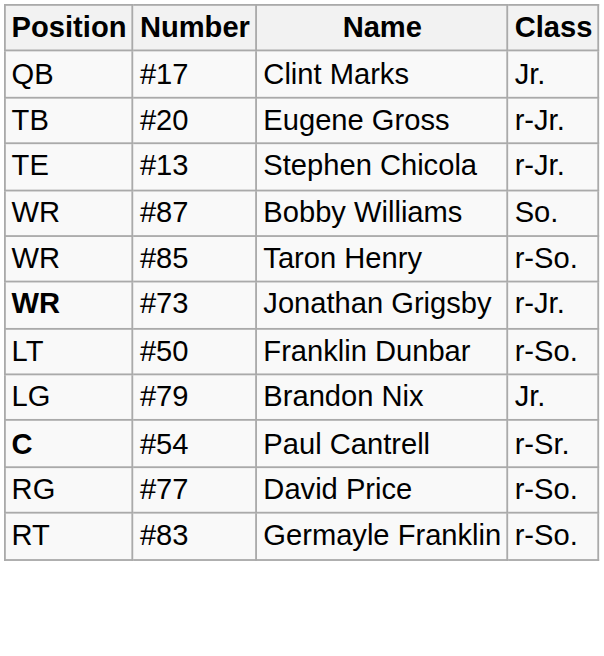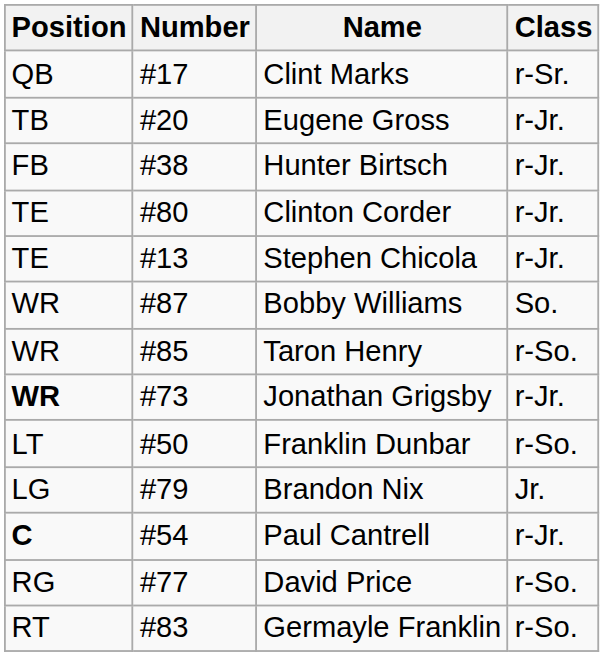 <table class="wikitable">
 <tr>
 <th><strong>Position</strong></th>
 <th><strong>Number</strong></th>
 <th><strong>Name</strong></th>
 <th><strong>Class</strong></th>
 </tr>
 <tr>
 <td>QB</td>
 <td>#17</td>
 <td>Clint Marks</td>
-<td>Jr.</td>
+<td>r-Sr.</td>
 </tr>
 <tr>
 <td>TB</td>
 <td>#20</td>
 <td>Eugene Gross</td>
+<td>r-Jr.</td>
+</tr>
+<tr>
+<td>FB</td>
+<td>#38</td>
+<td>Hunter Birtsch</td>
+<td>r-Jr.</td>
+</tr>
+<tr>
+<td>TE</td>
+<td>#80</td>
+<td>Clinton Corder</td>
 <td>r-Jr.</td>
 </tr>
 <tr>
 <td>TE</td>
 <td>#13</td>
 <td>Stephen Chicola</td>
 <td>r-Jr.</td>
 </tr>
 <tr>
 <td>WR</td>
 <td>#87</td>
 <td>Bobby Williams</td>
 <td>So.</td>
 </tr>
 <tr>
 <td>WR</td>
 <td>#85</td>
 <td>Taron Henry</td>
 <td>r-So.</td>
 </tr>
 <tr>
 <td><strong>WR</strong></td>
 <td>#73</td>
 <td>Jonathan Grigsby</td>
 <td>r-Jr.</td>
 </tr>
 <tr>
 <td>LT</td>
 <td>#50</td>
 <td>Franklin Dunbar</td>
 <td>r-So.</td>
 </tr>
 <tr>
 <td>LG</td>
 <td>#79</td>
 <td>Brandon Nix</td>
 <td>Jr.</td>
 </tr>
 <tr>
 <td><strong>C</strong></td>
 <td>#54</td>
 <td>Paul Cantrell</td>
-<td>r-Sr.</td>
+<td>r-Jr.</td>
 </tr>
 <tr>
 <td>RG</td>
 <td>#77</td>
 <td>David Price</td>
 <td>r-So.</td>
 </tr>
 <tr>
 <td>RT</td>
 <td>#83</td>
 <td>Germayle Franklin</td>
 <td>r-So.</td>
 </tr>
 </table>
